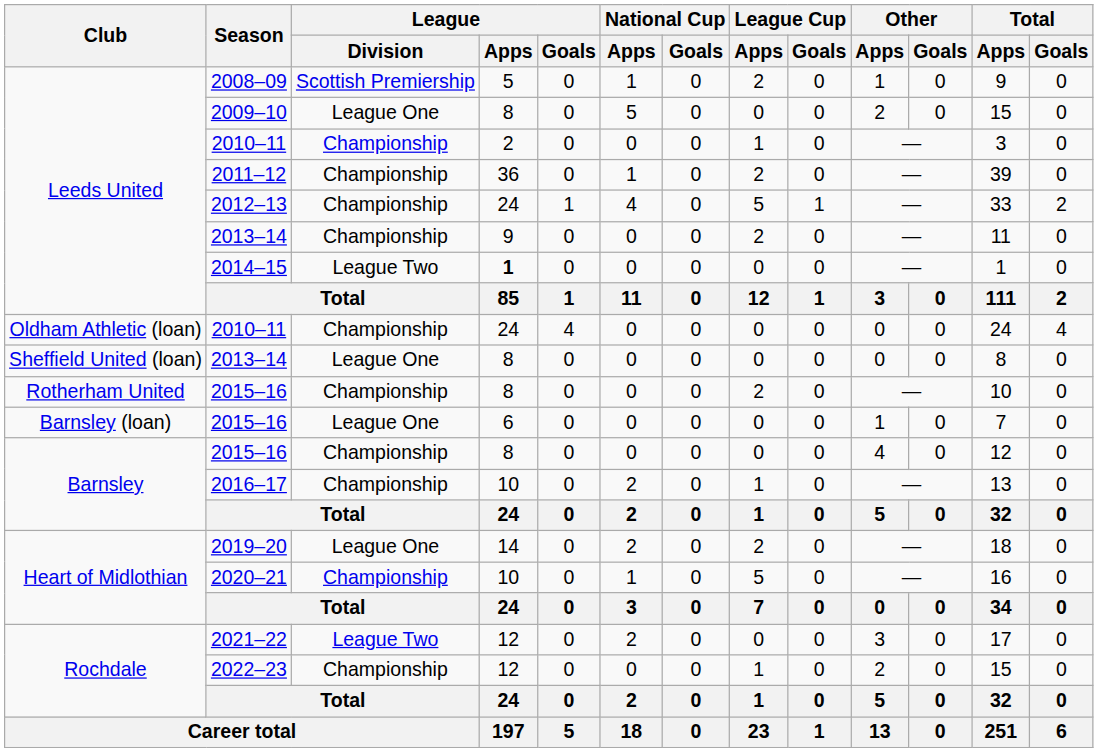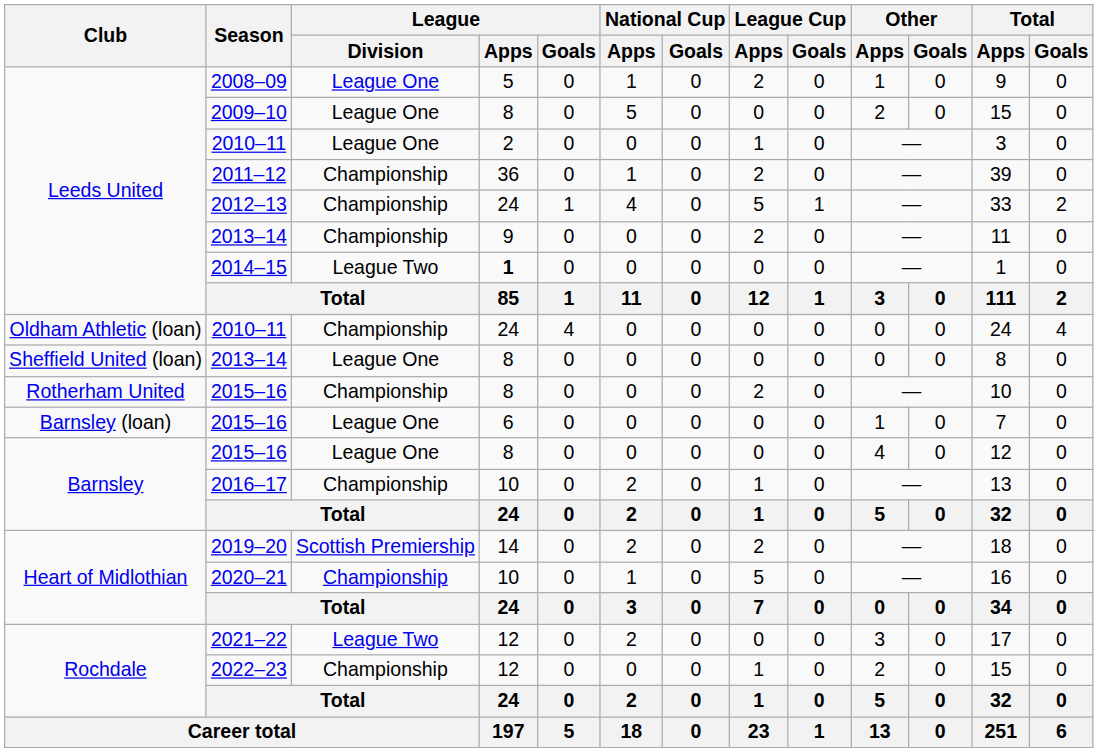 <table class="wikitable" style="text-align: center;">
 <tr>
 <th rowspan="2">Club</th>
 <th rowspan="2">Season</th>
 <th colspan="3">League</th>
 <th colspan="2">National Cup</th>
 <th colspan="2">League Cup</th>
 <th colspan="2">Other</th>
 <th colspan="2">Total</th>
 </tr>
 <tr>
 <th>Division</th>
 <th>Apps</th>
 <th>Goals</th>
 <th>Apps</th>
 <th>Goals</th>
 <th>Apps</th>
 <th>Goals</th>
 <th>Apps</th>
 <th>Goals</th>
 <th>Apps</th>
 <th>Goals</th>
 </tr>
 <tr>
 <td rowspan="8"><a href='#'>Leeds United</a></td>
 <td><a href='#'>2008–09</a></td>
-<td><a href='#'>Scottish Premiership</a></td>
+<td><a href='#'>League One</a></td>
 <td>5</td>
 <td>0</td>
 <td>1</td>
 <td>0</td>
 <td>2</td>
 <td>0</td>
 <td>1</td>
 <td>0</td>
 <td>9</td>
 <td>0</td>
 </tr>
 <tr>
 <td><a href='#'>2009–10</a></td>
 <td>League One</td>
 <td>8</td>
 <td>0</td>
 <td>5</td>
 <td>0</td>
 <td>0</td>
 <td>0</td>
 <td>2</td>
 <td>0</td>
 <td>15</td>
 <td>0</td>
 </tr>
 <tr>
 <td><a href='#'>2010–11</a></td>
-<td><a href='#'>Championship</a></td>
+<td>League One</td>
 <td>2</td>
 <td>0</td>
 <td>0</td>
 <td>0</td>
 <td>1</td>
 <td>0</td>
 <td colspan="2">—</td>
 <td>3</td>
 <td>0</td>
 </tr>
 <tr>
 <td><a href='#'>2011–12</a></td>
 <td>Championship</td>
 <td>36</td>
 <td>0</td>
 <td>1</td>
 <td>0</td>
 <td>2</td>
 <td>0</td>
 <td colspan="2">—</td>
 <td>39</td>
 <td>0</td>
 </tr>
 <tr>
 <td><a href='#'>2012–13</a></td>
 <td>Championship</td>
 <td>24</td>
 <td>1</td>
 <td>4</td>
 <td>0</td>
 <td>5</td>
 <td>1</td>
 <td colspan="2">—</td>
 <td>33</td>
 <td>2</td>
 </tr>
 <tr>
 <td><a href='#'>2013–14</a></td>
 <td>Championship</td>
 <td>9</td>
 <td>0</td>
 <td>0</td>
 <td>0</td>
 <td>2</td>
 <td>0</td>
 <td colspan="2">—</td>
 <td>11</td>
 <td>0</td>
 </tr>
 <tr>
 <td><a href='#'>2014–15</a></td>
 <td>League Two</td>
 <td><strong>1</strong></td>
 <td>0</td>
 <td>0</td>
 <td>0</td>
 <td>0</td>
 <td>0</td>
 <td colspan="2">—</td>
 <td>1</td>
 <td>0</td>
 </tr>
 <tr>
 <th colspan="2">Total</th>
 <th>85</th>
 <th>1</th>
 <th>11</th>
 <th>0</th>
 <th>12</th>
 <th>1</th>
 <th>3</th>
 <th>0</th>
 <th>111</th>
 <th>2</th>
 </tr>
 <tr>
 <td><a href='#'>Oldham Athletic</a> (loan)</td>
 <td><a href='#'>2010–11</a></td>
 <td>Championship</td>
 <td>24</td>
 <td>4</td>
 <td>0</td>
 <td>0</td>
 <td>0</td>
 <td>0</td>
 <td>0</td>
 <td>0</td>
 <td>24</td>
 <td>4</td>
 </tr>
 <tr>
 <td><a href='#'>Sheffield United</a> (loan)</td>
 <td><a href='#'>2013–14</a></td>
 <td>League One</td>
 <td>8</td>
 <td>0</td>
 <td>0</td>
 <td>0</td>
 <td>0</td>
 <td>0</td>
 <td>0</td>
 <td>0</td>
 <td>8</td>
 <td>0</td>
 </tr>
 <tr>
 <td><a href='#'>Rotherham United</a></td>
 <td><a href='#'>2015–16</a></td>
 <td>Championship</td>
 <td>8</td>
 <td>0</td>
 <td>0</td>
 <td>0</td>
 <td>2</td>
 <td>0</td>
 <td colspan="2">—</td>
 <td>10</td>
 <td>0</td>
 </tr>
 <tr>
 <td><a href='#'>Barnsley</a> (loan)</td>
 <td><a href='#'>2015–16</a></td>
 <td>League One</td>
 <td>6</td>
 <td>0</td>
 <td>0</td>
 <td>0</td>
 <td>0</td>
 <td>0</td>
 <td>1</td>
 <td>0</td>
 <td>7</td>
 <td>0</td>
 </tr>
 <tr>
 <td rowspan="3"><a href='#'>Barnsley</a></td>
 <td><a href='#'>2015–16</a></td>
-<td>Championship</td>
+<td>League One</td>
 <td>8</td>
 <td>0</td>
 <td>0</td>
 <td>0</td>
 <td>0</td>
 <td>0</td>
 <td>4</td>
 <td>0</td>
 <td>12</td>
 <td>0</td>
 </tr>
 <tr>
 <td><a href='#'>2016–17</a></td>
 <td>Championship</td>
 <td>10</td>
 <td>0</td>
 <td>2</td>
 <td>0</td>
 <td>1</td>
 <td>0</td>
 <td colspan="2">—</td>
 <td>13</td>
 <td>0</td>
 </tr>
 <tr>
 <th colspan="2">Total</th>
 <th>24</th>
 <th>0</th>
 <th>2</th>
 <th>0</th>
 <th>1</th>
 <th>0</th>
 <th>5</th>
 <th>0</th>
 <th>32</th>
 <th>0</th>
 </tr>
 <tr>
 <td rowspan="3"><a href='#'>Heart of Midlothian</a></td>
 <td><a href='#'>2019–20</a></td>
-<td>League One</td>
+<td><a href='#'>Scottish Premiership</a></td>
 <td>14</td>
 <td>0</td>
 <td>2</td>
 <td>0</td>
 <td>2</td>
 <td>0</td>
 <td colspan="2">—</td>
 <td>18</td>
 <td>0</td>
 </tr>
 <tr>
 <td><a href='#'>2020–21</a></td>
 <td><a href='#'>Championship</a></td>
 <td>10</td>
 <td>0</td>
 <td>1</td>
 <td>0</td>
 <td>5</td>
 <td>0</td>
 <td colspan="2">—</td>
 <td>16</td>
 <td>0</td>
 </tr>
 <tr>
 <th colspan="2">Total</th>
 <th>24</th>
 <th>0</th>
 <th>3</th>
 <th>0</th>
 <th>7</th>
 <th>0</th>
 <th>0</th>
 <th>0</th>
 <th>34</th>
 <th>0</th>
 </tr>
 <tr>
 <td rowspan="3"><a href='#'>Rochdale</a></td>
 <td><a href='#'>2021–22</a></td>
 <td><a href='#'>League Two</a></td>
 <td>12</td>
 <td>0</td>
 <td>2</td>
 <td>0</td>
 <td>0</td>
 <td>0</td>
 <td>3</td>
 <td>0</td>
 <td>17</td>
 <td>0</td>
 </tr>
 <tr>
 <td><a href='#'>2022–23</a></td>
 <td>Championship</td>
 <td>12</td>
 <td>0</td>
 <td>0</td>
 <td>0</td>
 <td>1</td>
 <td>0</td>
 <td>2</td>
 <td>0</td>
 <td>15</td>
 <td>0</td>
 </tr>
 <tr>
 <th colspan="2">Total</th>
 <th>24</th>
 <th>0</th>
 <th>2</th>
 <th>0</th>
 <th>1</th>
 <th>0</th>
 <th>5</th>
 <th>0</th>
 <th>32</th>
 <th>0</th>
 </tr>
 <tr>
 <th colspan="3">Career total</th>
 <th>197</th>
 <th>5</th>
 <th>18</th>
 <th>0</th>
 <th>23</th>
 <th>1</th>
 <th>13</th>
 <th>0</th>
 <th>251</th>
 <th>6</th>
 </tr>
 </table>
